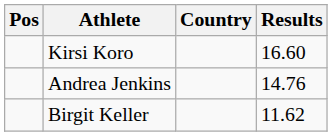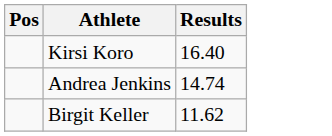 <table class="wikitable">
 <tr>
 <th>Pos</th>
 <th>Athlete</th>
-<th>Country</th>
 <th>Results</th>
 </tr>
 <tr>
 <td align="center"></td>
 <td>Kirsi Koro</td>
-<td></td>
-<td>16.60</td>
+<td>16.40</td>
 </tr>
 <tr>
 <td align="center"></td>
 <td>Andrea Jenkins</td>
-<td></td>
-<td>14.76</td>
+<td>14.74</td>
 </tr>
 <tr>
 <td align="center"></td>
 <td>Birgit Keller</td>
-<td></td>
 <td>11.62</td>
 </tr>
 </table>
